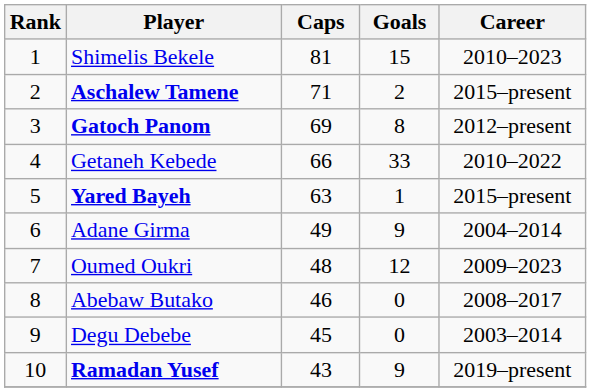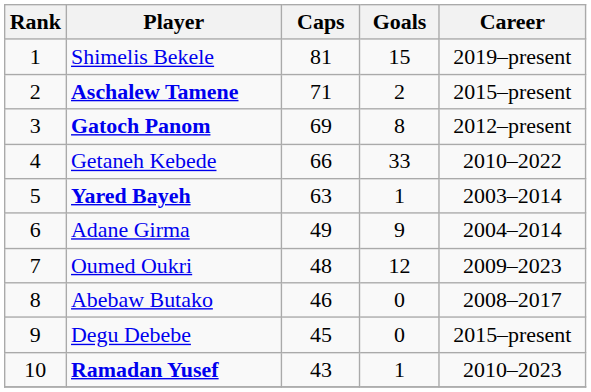 <table class="wikitable sortable" style="text-align:center;">
 <tr>
 <th width=30px>Rank</th>
 <th style="width:150px;">Player</th>
 <th width=50px>Caps</th>
 <th width=50px>Goals</th>
 <th style="width:100px;">Career</th>
 </tr>
 <tr>
 <td>1</td>
 <td align=left><a href='#'>Shimelis Bekele</a></td>
 <td>81</td>
 <td>15</td>
-<td>2010–2023</td>
+<td>2019–present</td>
 </tr>
 <tr>
 <td>2</td>
 <td align=left><strong><a href='#'>Aschalew Tamene</a></strong></td>
 <td>71</td>
 <td>2</td>
 <td>2015–present</td>
 </tr>
 <tr>
 <td>3</td>
 <td align=left><strong><a href='#'>Gatoch Panom</a></strong></td>
 <td>69</td>
 <td>8</td>
 <td>2012–present</td>
 </tr>
 <tr>
 <td>4</td>
 <td align=left><a href='#'>Getaneh Kebede</a></td>
 <td>66</td>
 <td>33</td>
 <td>2010–2022</td>
 </tr>
 <tr>
 <td>5</td>
 <td align=left><strong><a href='#'>Yared Bayeh</a></strong></td>
 <td>63</td>
 <td>1</td>
-<td>2015–present</td>
+<td>2003–2014</td>
 </tr>
 <tr>
 <td>6</td>
 <td align=left><a href='#'>Adane Girma</a></td>
 <td>49</td>
 <td>9</td>
 <td>2004–2014</td>
 </tr>
 <tr>
 <td>7</td>
 <td align=left><a href='#'>Oumed Oukri</a></td>
 <td>48</td>
 <td>12</td>
 <td>2009–2023</td>
 </tr>
 <tr>
 <td>8</td>
 <td align=left><a href='#'>Abebaw Butako</a></td>
 <td>46</td>
 <td>0</td>
 <td>2008–2017</td>
 </tr>
 <tr>
 <td>9</td>
 <td align=left><a href='#'>Degu Debebe</a></td>
 <td>45</td>
 <td>0</td>
-<td>2003–2014</td>
+<td>2015–present</td>
 </tr>
 <tr>
 <td>10</td>
 <td align=left><strong><a href='#'>Ramadan Yusef</a></strong></td>
 <td>43</td>
-<td>9</td>
-<td>2019–present</td>
+<td>1</td>
+<td>2010–2023</td>
 </tr>
 <tr>
 </tr>
 </table>
